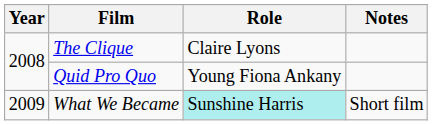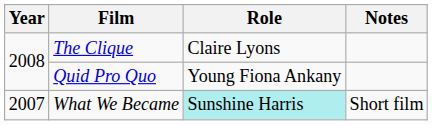 <table class="wikitable">
 <tr>
 <th>Year</th>
 <th>Film</th>
 <th>Role</th>
 <th>Notes</th>
 </tr>
 <tr>
 <td rowspan="2">2008</td>
 <td><em><a href='#'>The Clique</a></em></td>
 <td>Claire Lyons</td>
 <td></td>
 </tr>
 <tr>
 <td><em><a href='#'>Quid Pro Quo</a></em></td>
 <td>Young Fiona Ankany</td>
 <td></td>
 </tr>
 <tr>
-<td>2009</td>
+<td>2007</td>
 <td><em>What We Became</em></td>
 <td style="background: paleturquoise;">Sunshine Harris</td>
 <td>Short film</td>
 </tr>
 </table>
